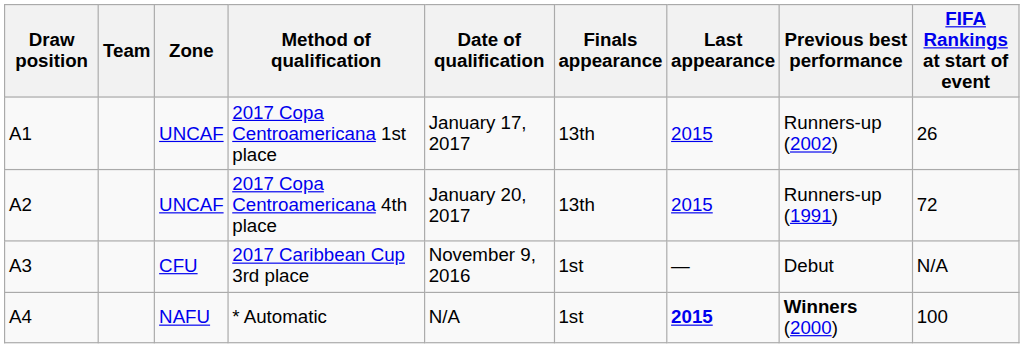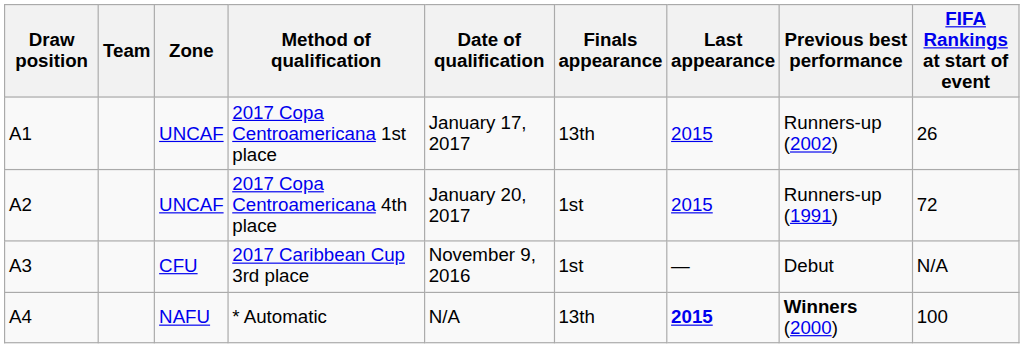 <table class="wikitable sortable">
 <tr>
 <th>Draw position</th>
 <th>Team</th>
 <th>Zone</th>
 <th>Method of<br>qualification</th>
 <th>Date of<br>qualification</th>
 <th>Finals<br>appearance</th>
 <th>Last<br>appearance</th>
 <th>Previous best<br>performance</th>
 <th><a href='#'>FIFA Rankings</a><br>at start of event</th>
 </tr>
 <tr>
 <td>A1</td>
 <td style=white-space:nowrap></td>
 <td><a href='#'>UNCAF</a></td>
 <td><a href='#'>2017 Copa Centroamericana</a> 1st place</td>
 <td>January 17, 2017</td>
 <td data-sort-value="13">13th</td>
 <td><a href='#'>2015</a></td>
 <td data-sort-value="6.1">Runners-up (<a href='#'>2002</a>)</td>
 <td>26</td>
 </tr>
 <tr>
 <td>A2</td>
 <td style=white-space:nowrap></td>
 <td><a href='#'>UNCAF</a></td>
 <td><a href='#'>2017 Copa Centroamericana</a> 4th place</td>
 <td>January 20, 2017</td>
-<td data-sort-value="13">13th</td>
+<td data-sort-value="1">1st</td>
 <td><a href='#'>2015</a></td>
 <td data-sort-value="6.1">Runners-up (<a href='#'>1991</a>)</td>
 <td>72</td>
 </tr>
 <tr>
 <td>A3</td>
 <td style=white-space:nowrap></td>
 <td><a href='#'>CFU</a></td>
 <td><a href='#'>2017 Caribbean Cup</a> 3rd place</td>
 <td>November 9, 2016</td>
 <td data-sort-value="1">1st</td>
 <td>—</td>
 <td data-sort-value="0.0">Debut</td>
 <td data-sort-value="999">N/A</td>
 </tr>
 <tr>
 <td>A4</td>
 <td style=white-space:nowrap></td>
 <td><a href='#'>NAFU</a></td>
 <td><span>*</span> Automatic</td>
 <td>N/A</td>
-<td data-sort-value="1">1st</td>
+<td data-sort-value="13">13th</td>
 <td><strong><a href='#'>2015</a></strong></td>
 <td data-sort-value="7.1"><strong>Winners</strong> (<a href='#'>2000</a>)</td>
 <td>100</td>
 </tr>
 </table>
